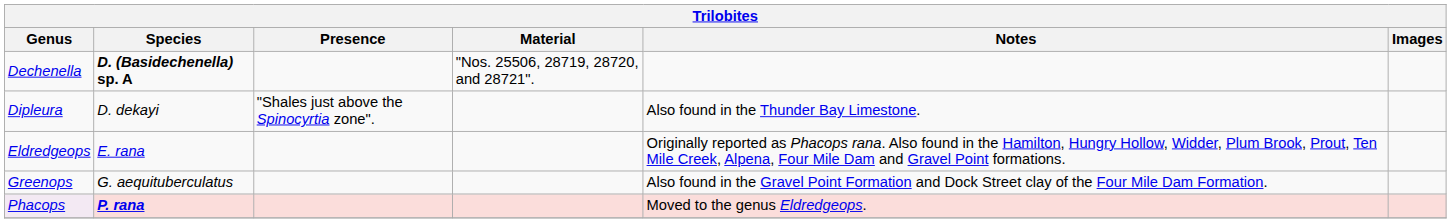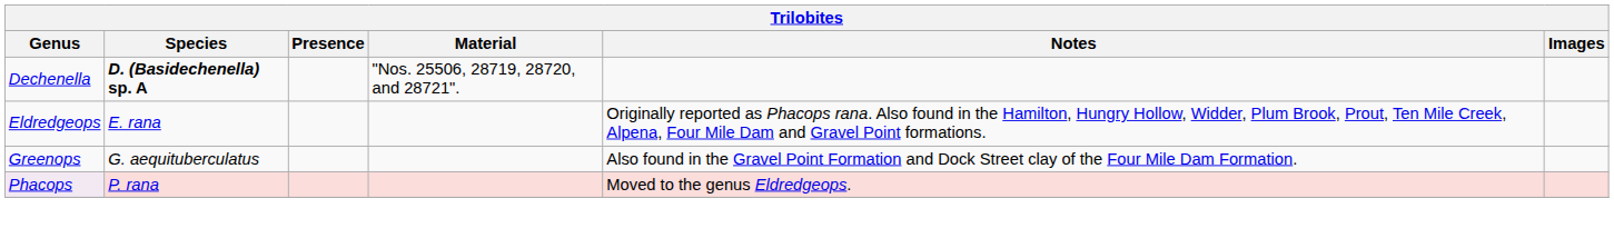 <table class="wikitable" align="center">
 <tr>
 <th colspan="6" align="center"><strong><a href='#'>Trilobites</a></strong></th>
 </tr>
 <tr>
 <th>Genus</th>
 <th>Species</th>
 <th>Presence</th>
 <th><strong>Material</strong></th>
 <th>Notes</th>
 <th>Images</th>
 </tr>
 <tr>
 <td><em><a href='#'>Dechenella</a></em></td>
 <td><strong><em>D. (Basidechenella)</em> sp. A</strong></td>
 <td></td>
 <td>"Nos. 25506, 28719, 28720, and 28721".</td>
 <td></td>
 <td></td>
 </tr>
 <tr>
-<td><em><a href='#'>Dipleura</a></em></td>
-<td><em>D. dekayi</em></td>
-<td>"Shales just above the <em><a href='#'>Spinocyrtia</a></em> zone".</td>
-<td></td>
-<td>Also found in the <a href='#'>Thunder Bay Limestone</a>.</td>
-<td></td>
-</tr>
-<tr>
 <td><em><a href='#'>Eldredgeops</a></em></td>
 <td><em><a href='#'>E. rana</a></em></td>
 <td></td>
 <td></td>
 <td>Originally reported as <em>Phacops rana</em>. Also found in the <a href='#'>Hamilton</a>, <a href='#'>Hungry Hollow</a>, <a href='#'>Widder</a>, <a href='#'>Plum Brook</a>, <a href='#'>Prout</a>, <a href='#'>Ten Mile Creek</a>, <a href='#'>Alpena</a>, <a href='#'>Four Mile Dam</a> and <a href='#'>Gravel Point</a> formations.</td>
 <td></td>
 </tr>
 <tr>
 <td><em><a href='#'>Greenops</a></em></td>
 <td><em>G. aequituberculatus</em></td>
 <td></td>
 <td></td>
 <td>Also found in the <a href='#'>Gravel Point Formation</a> and Dock Street clay of the <a href='#'>Four Mile Dam Formation</a>.</td>
 <td></td>
 </tr>
 <tr>
 <td style="background:#f3e9f3;"><em><a href='#'>Phacops</a></em></td>
-<td style="background:#fbdddb;"><strong><em><a href='#'>P. rana</a></em></strong></td>
+<td style="background:#fbdddb;"><em><a href='#'>P. rana</a></em></td>
 <td style="background:#fbdddb;"></td>
 <td style="background:#fbdddb;"></td>
 <td style="background:#fbdddb;">Moved to the genus <em><a href='#'>Eldredgeops</a></em>.</td>
 <td style="background:#fbdddb;"></td>
 </tr>
 <tr>
 </tr>
 </table>
